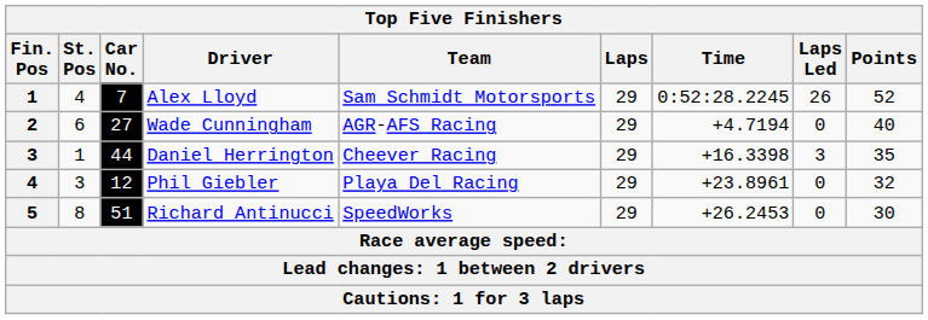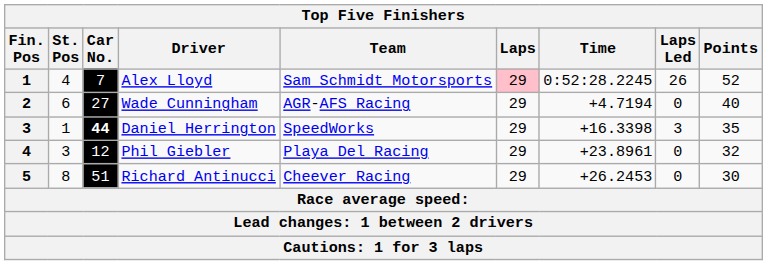 <table class="wikitable" style="font-size:85%;">
 <tr>
 <th colspan=9>Top Five Finishers</th>
 </tr>
 <tr>
 <th>Fin.<br>Pos</th>
 <th>St.<br>Pos</th>
 <th>Car<br>No.</th>
 <th>Driver</th>
 <th>Team</th>
 <th>Laps</th>
 <th>Time</th>
 <th>Laps<br>Led</th>
 <th>Points</th>
 </tr>
 <tr>
 <th>1</th>
 <td align=center>4</td>
 <td style="background:#000000; color:white;" align=center>7</td>
 <td> <a href='#'>Alex Lloyd</a></td>
 <td><a href='#'>Sam Schmidt Motorsports</a></td>
-<td align=center>29</td>
+<td align=center style="background: pink;">29</td>
 <td align=right>0:52:28.2245</td>
 <td align=center>26</td>
 <td align=center>52</td>
 </tr>
 <tr>
 <th>2</th>
 <td align=center>6</td>
 <td style="background:#000000; color:white;" align=center>27</td>
 <td> <a href='#'>Wade Cunningham</a></td>
 <td><a href='#'>AGR</a>-<a href='#'>AFS Racing</a></td>
 <td align=center>29</td>
 <td align=right>+4.7194</td>
 <td align=center>0</td>
 <td align=center>40</td>
 </tr>
 <tr>
 <th>3</th>
 <td align=center>1</td>
-<td style="background:#000000; color:white;" align=center>44</td>
+<td style="background:#000000; color:white;" align=center><strong>44</strong></td>
 <td> <a href='#'>Daniel Herrington</a></td>
-<td><a href='#'>Cheever Racing</a></td>
+<td><a href='#'>SpeedWorks</a></td>
 <td align=center>29</td>
 <td align=right>+16.3398</td>
 <td align=center>3</td>
 <td align=center>35</td>
 </tr>
 <tr>
 <th>4</th>
 <td align=center>3</td>
 <td style="background:#000000; color:white;" align=center>12</td>
 <td> <a href='#'>Phil Giebler</a></td>
 <td><a href='#'>Playa Del Racing</a></td>
 <td align=center>29</td>
 <td align=right>+23.8961</td>
 <td align=center>0</td>
 <td align=center>32</td>
 </tr>
 <tr>
 <th>5</th>
 <td align=center>8</td>
 <td style="background:#000000; color:white;" align=center>51</td>
 <td> <a href='#'>Richard Antinucci</a></td>
-<td><a href='#'>SpeedWorks</a></td>
+<td><a href='#'>Cheever Racing</a></td>
 <td align=center>29</td>
 <td align=right>+26.2453</td>
 <td align=center>0</td>
 <td align=center>30</td>
 </tr>
 <tr>
 <th colspan=9>Race average speed: </th>
 </tr>
 <tr>
 <th colspan=9>Lead changes: 1 between 2 drivers</th>
 </tr>
 <tr>
 <th colspan=9>Cautions: 1 for 3 laps</th>
 </tr>
 </table>
